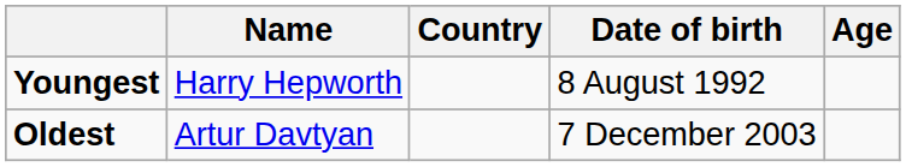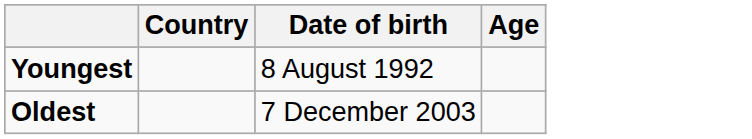 <table class="wikitable">
 <tr>
 <th></th>
-<th><strong>Name</strong></th>
 <th><strong>Country</strong></th>
 <th><strong>Date of birth</strong></th>
 <th><strong>Age</strong></th>
 </tr>
 <tr>
 <td><strong>Youngest</strong></td>
-<td><a href='#'>Harry Hepworth</a></td>
 <td></td>
 <td>8 August 1992</td>
 <td></td>
 </tr>
 <tr>
 <td><strong>Oldest</strong></td>
-<td><a href='#'>Artur Davtyan</a></td>
 <td></td>
 <td>7 December 2003</td>
 <td></td>
 </tr>
 </table>
